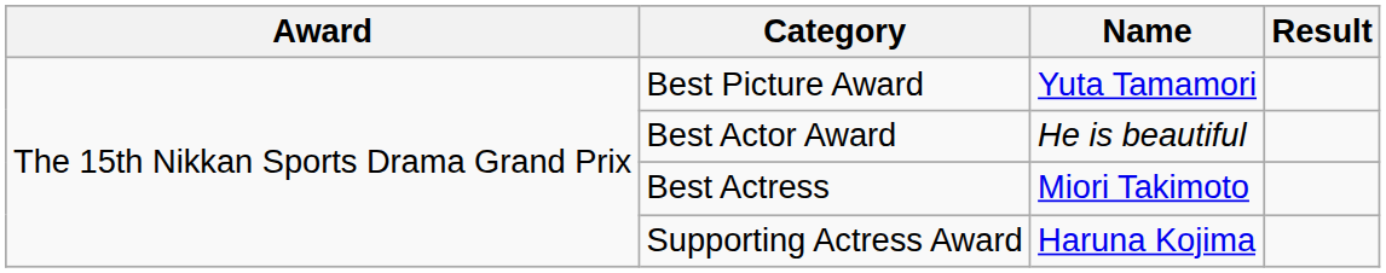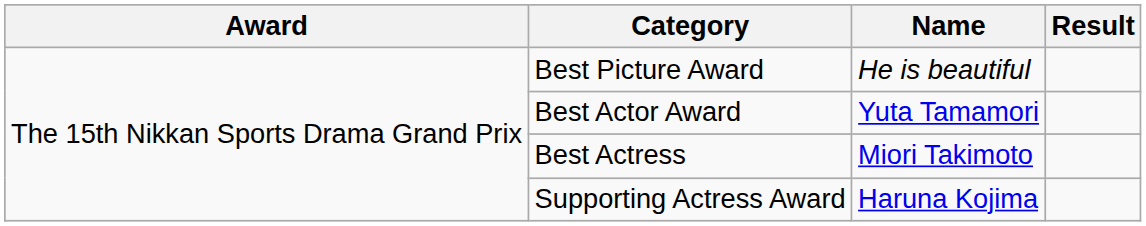 <table class="wikitable">
 <tr>
 <th>Award</th>
 <th>Category</th>
 <th>Name</th>
 <th>Result</th>
 </tr>
 <tr>
 <td rowspan="4">The 15th Nikkan Sports Drama Grand Prix</td>
 <td>Best Picture Award</td>
-<td><a href='#'>Yuta Tamamori</a></td>
+<td><em>He is beautiful</em></td>
 <td></td>
 </tr>
 <tr>
 <td>Best Actor Award</td>
-<td><em>He is beautiful</em></td>
+<td><a href='#'>Yuta Tamamori</a></td>
 <td></td>
 </tr>
 <tr>
 <td>Best Actress</td>
 <td><a href='#'>Miori Takimoto</a></td>
 <td></td>
 </tr>
 <tr>
 <td>Supporting Actress Award</td>
 <td><a href='#'>Haruna Kojima</a></td>
 <td></td>
 </tr>
 </table>
